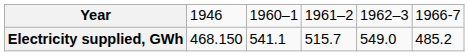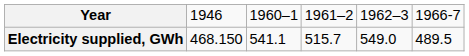 <table class="wikitable">
 <tr>
 <th>Year</th>
 <td>1946</td>
 <td>1960–1</td>
 <td>1961–2</td>
 <td>1962–3</td>
 <td>1966-7</td>
 </tr>
 <tr>
 <th>Electricity supplied, GWh</th>
 <td>468.150</td>
 <td>541.1</td>
 <td>515.7</td>
 <td>549.0</td>
-<td>485.2</td>
+<td>489.5</td>
 </tr>
 </table>
